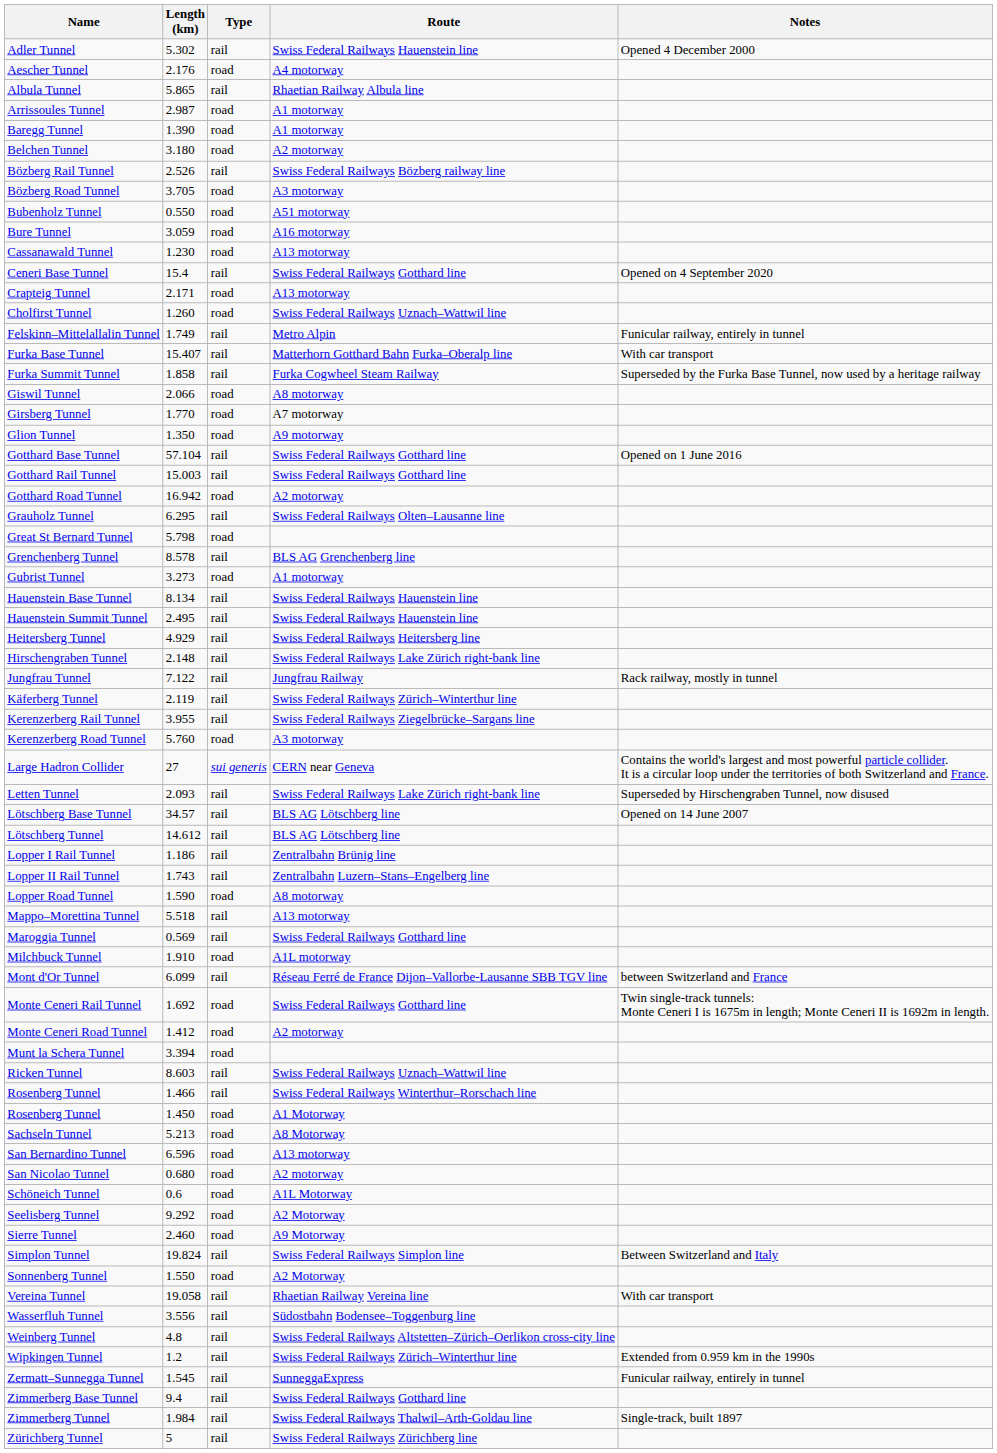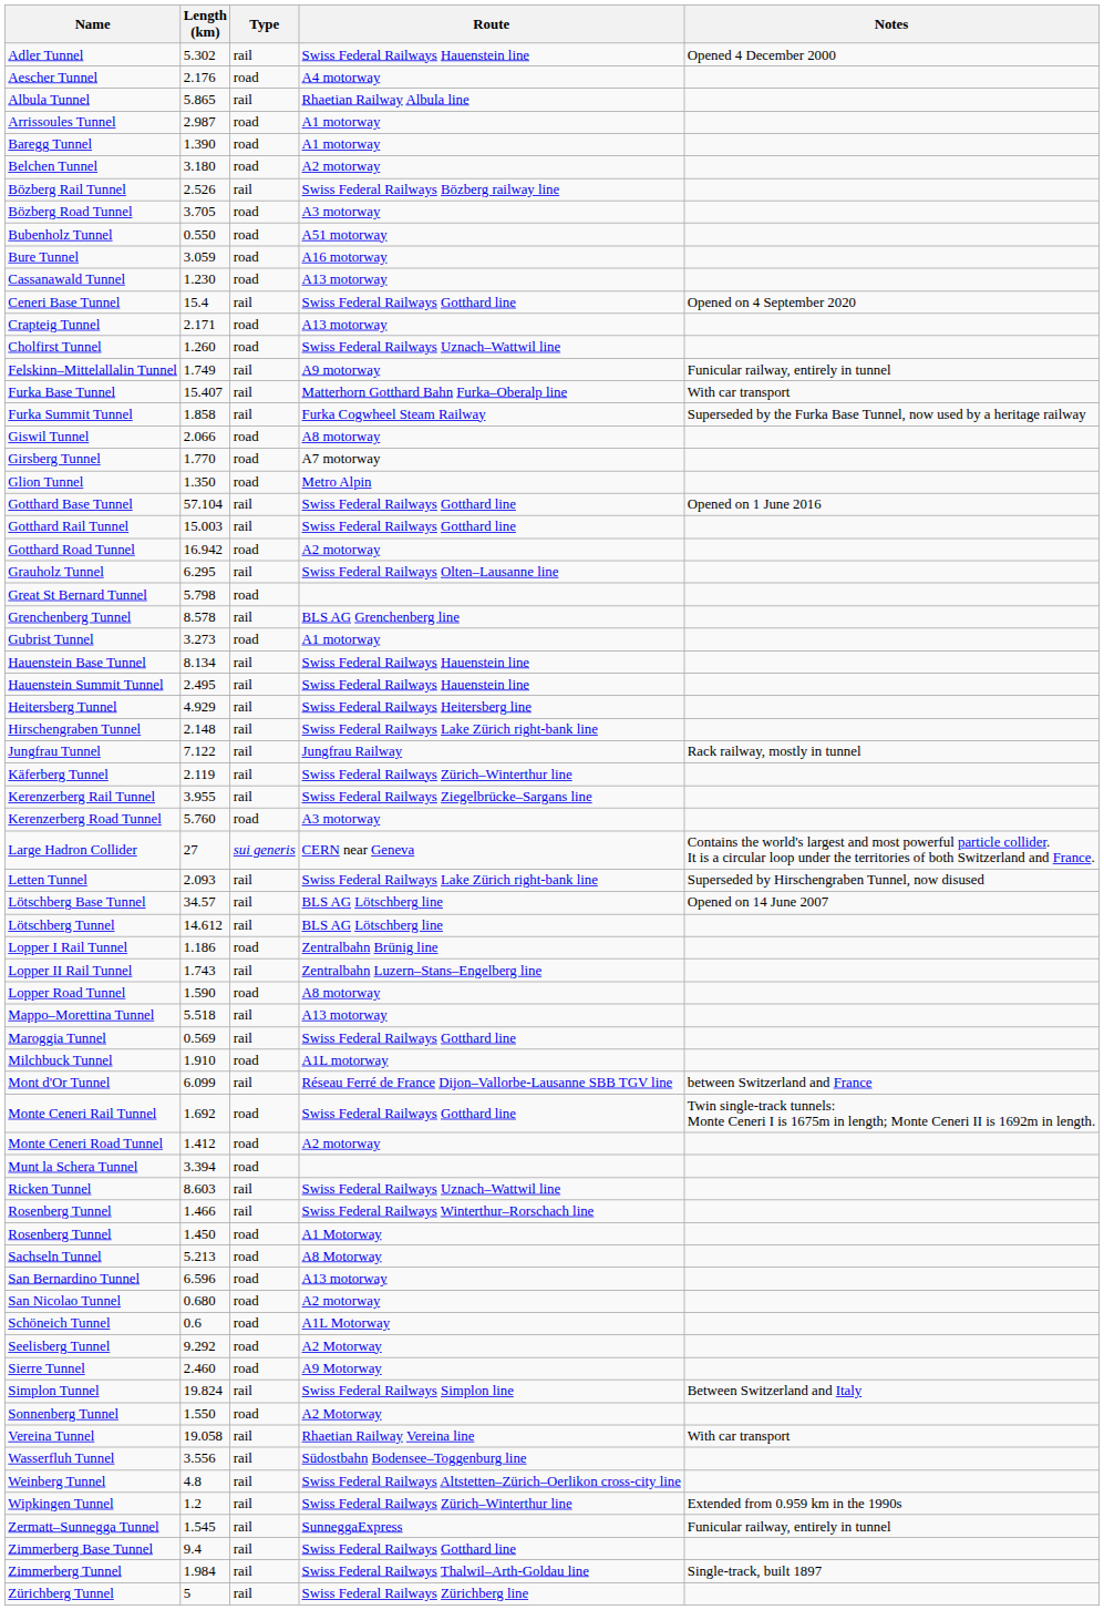 <table class="wikitable sortable">
 <tr>
 <th>Name</th>
 <th>Length<br>(km)</th>
 <th>Type</th>
 <th>Route</th>
 <th class=unsortable>Notes</th>
 </tr>
 <tr>
 <td><a href='#'>Adler Tunnel</a></td>
 <td>5.302</td>
 <td>rail</td>
 <td><a href='#'>Swiss Federal Railways</a> <a href='#'>Hauenstein line</a></td>
 <td>Opened 4 December 2000</td>
 </tr>
 <tr>
 <td><a href='#'>Aescher Tunnel</a></td>
 <td>2.176</td>
 <td>road</td>
 <td><a href='#'>A4 motorway</a></td>
 <td></td>
 </tr>
 <tr>
 <td><a href='#'>Albula Tunnel</a></td>
 <td>5.865</td>
 <td>rail</td>
 <td><a href='#'>Rhaetian Railway</a> <a href='#'>Albula line</a></td>
 <td></td>
 </tr>
 <tr>
 <td><a href='#'>Arrissoules Tunnel</a></td>
 <td>2.987</td>
 <td>road</td>
 <td><a href='#'>A1 motorway</a></td>
 <td></td>
 </tr>
 <tr>
 <td><a href='#'>Baregg Tunnel</a></td>
 <td>1.390</td>
 <td>road</td>
 <td><a href='#'>A1 motorway</a></td>
 <td></td>
 </tr>
 <tr>
 <td><a href='#'>Belchen Tunnel</a></td>
 <td>3.180</td>
 <td>road</td>
 <td><a href='#'>A2 motorway</a></td>
 <td></td>
 </tr>
 <tr>
 <td><a href='#'>Bözberg Rail Tunnel</a></td>
 <td>2.526</td>
 <td>rail</td>
 <td><a href='#'>Swiss Federal Railways</a> <a href='#'>Bözberg railway line</a></td>
 <td></td>
 </tr>
 <tr>
 <td><a href='#'>Bözberg Road Tunnel</a></td>
 <td>3.705</td>
 <td>road</td>
 <td><a href='#'>A3 motorway</a></td>
 <td></td>
 </tr>
 <tr>
 <td><a href='#'>Bubenholz Tunnel</a></td>
 <td>0.550</td>
 <td>road</td>
 <td><a href='#'>A51 motorway</a></td>
 <td></td>
 </tr>
 <tr>
 <td><a href='#'>Bure Tunnel</a></td>
 <td>3.059</td>
 <td>road</td>
 <td><a href='#'>A16 motorway</a></td>
 <td></td>
 </tr>
 <tr>
 <td><a href='#'>Cassanawald Tunnel</a></td>
 <td>1.230</td>
 <td>road</td>
 <td><a href='#'>A13 motorway</a></td>
 <td></td>
 </tr>
 <tr>
 <td><a href='#'>Ceneri Base Tunnel</a></td>
 <td>15.4</td>
 <td>rail</td>
 <td><a href='#'>Swiss Federal Railways</a> <a href='#'>Gotthard line</a></td>
 <td>Opened on 4 September 2020</td>
 </tr>
 <tr>
 <td><a href='#'>Crapteig Tunnel</a></td>
 <td>2.171</td>
 <td>road</td>
 <td><a href='#'>A13 motorway</a></td>
 <td></td>
 </tr>
 <tr>
 <td><a href='#'>Cholfirst Tunnel</a></td>
 <td>1.260</td>
 <td>road</td>
 <td><a href='#'>Swiss Federal Railways</a> <a href='#'>Uznach–Wattwil line</a></td>
 <td></td>
 </tr>
 <tr>
 <td><a href='#'>Felskinn–Mittelallalin Tunnel</a></td>
 <td>1.749</td>
 <td>rail</td>
-<td><a href='#'>Metro Alpin</a></td>
+<td><a href='#'>A9 motorway</a></td>
 <td>Funicular railway, entirely in tunnel</td>
 </tr>
 <tr>
 <td><a href='#'>Furka Base Tunnel</a></td>
 <td>15.407</td>
 <td>rail</td>
 <td><a href='#'>Matterhorn Gotthard Bahn</a> <a href='#'>Furka–Oberalp line</a></td>
 <td>With car transport</td>
 </tr>
 <tr>
 <td><a href='#'>Furka Summit Tunnel</a></td>
 <td>1.858</td>
 <td>rail</td>
 <td><a href='#'>Furka Cogwheel Steam Railway</a></td>
 <td>Superseded by the Furka Base Tunnel, now used by a heritage railway</td>
 </tr>
 <tr>
 <td><a href='#'>Giswil Tunnel</a></td>
 <td>2.066</td>
 <td>road</td>
 <td><a href='#'>A8 motorway</a></td>
 <td></td>
 </tr>
 <tr>
 <td><a href='#'>Girsberg Tunnel</a></td>
 <td>1.770</td>
 <td>road</td>
 <td>A7 motorway</td>
 <td></td>
 </tr>
 <tr>
 <td><a href='#'>Glion Tunnel</a></td>
 <td>1.350</td>
 <td>road</td>
-<td><a href='#'>A9 motorway</a></td>
+<td><a href='#'>Metro Alpin</a></td>
 <td></td>
 </tr>
 <tr>
 <td><a href='#'>Gotthard Base Tunnel</a></td>
 <td>57.104</td>
 <td>rail</td>
 <td><a href='#'>Swiss Federal Railways</a> <a href='#'>Gotthard line</a></td>
 <td>Opened on 1 June 2016</td>
 </tr>
 <tr>
 <td><a href='#'>Gotthard Rail Tunnel</a></td>
 <td>15.003</td>
 <td>rail</td>
 <td><a href='#'>Swiss Federal Railways</a> <a href='#'>Gotthard line</a></td>
 <td></td>
 </tr>
 <tr>
 <td><a href='#'>Gotthard Road Tunnel</a></td>
 <td>16.942</td>
 <td>road</td>
 <td><a href='#'>A2 motorway</a></td>
 <td></td>
 </tr>
 <tr>
 <td><a href='#'>Grauholz Tunnel</a></td>
 <td>6.295</td>
 <td>rail</td>
 <td><a href='#'>Swiss Federal Railways</a> <a href='#'>Olten–Lausanne line</a></td>
 <td></td>
 </tr>
 <tr>
 <td><a href='#'>Great St Bernard Tunnel</a></td>
 <td>5.798</td>
 <td>road</td>
 <td></td>
 <td></td>
 </tr>
 <tr>
 <td><a href='#'>Grenchenberg Tunnel</a></td>
 <td>8.578</td>
 <td>rail</td>
 <td><a href='#'>BLS AG</a> <a href='#'>Grenchenberg line</a></td>
 <td></td>
 </tr>
 <tr>
 <td><a href='#'>Gubrist Tunnel</a></td>
 <td>3.273</td>
 <td>road</td>
 <td><a href='#'>A1 motorway</a></td>
 <td></td>
 </tr>
 <tr>
 <td><a href='#'>Hauenstein Base Tunnel</a></td>
 <td>8.134</td>
 <td>rail</td>
 <td><a href='#'>Swiss Federal Railways</a> <a href='#'>Hauenstein line</a></td>
 <td></td>
 </tr>
 <tr>
 <td><a href='#'>Hauenstein Summit Tunnel</a></td>
 <td>2.495</td>
 <td>rail</td>
 <td><a href='#'>Swiss Federal Railways</a> <a href='#'>Hauenstein line</a></td>
 <td></td>
 </tr>
 <tr>
 <td><a href='#'>Heitersberg Tunnel</a></td>
 <td>4.929</td>
 <td>rail</td>
 <td><a href='#'>Swiss Federal Railways</a> <a href='#'>Heitersberg line</a></td>
 <td></td>
 </tr>
 <tr>
 <td><a href='#'>Hirschengraben Tunnel</a></td>
 <td>2.148</td>
 <td>rail</td>
 <td><a href='#'>Swiss Federal Railways</a> <a href='#'>Lake Zürich right-bank line</a></td>
 <td></td>
 </tr>
 <tr>
 <td><a href='#'>Jungfrau Tunnel</a></td>
 <td>7.122</td>
 <td>rail</td>
 <td><a href='#'>Jungfrau Railway</a></td>
 <td>Rack railway, mostly in tunnel</td>
 </tr>
 <tr>
 <td><a href='#'>Käferberg Tunnel</a></td>
 <td>2.119</td>
 <td>rail</td>
 <td><a href='#'>Swiss Federal Railways</a> <a href='#'>Zürich–Winterthur line</a></td>
 <td></td>
 </tr>
 <tr>
 <td><a href='#'>Kerenzerberg Rail Tunnel</a></td>
 <td>3.955</td>
 <td>rail</td>
 <td><a href='#'>Swiss Federal Railways</a> <a href='#'>Ziegelbrücke–Sargans line</a></td>
 <td></td>
 </tr>
 <tr>
 <td><a href='#'>Kerenzerberg Road Tunnel</a></td>
 <td>5.760</td>
 <td>road</td>
 <td><a href='#'>A3 motorway</a></td>
 <td></td>
 </tr>
 <tr>
 <td><a href='#'>Large Hadron Collider</a></td>
 <td>27</td>
 <td><em><a href='#'>sui generis</a></em></td>
 <td><a href='#'>CERN</a> near <a href='#'>Geneva</a></td>
 <td>Contains the world's largest and most powerful <a href='#'>particle collider</a>.<br>It is a circular loop under the territories of both Switzerland and <a href='#'>France</a>.</td>
 </tr>
 <tr>
 <td><a href='#'>Letten Tunnel</a></td>
 <td>2.093</td>
 <td>rail</td>
 <td><a href='#'>Swiss Federal Railways</a> <a href='#'>Lake Zürich right-bank line</a></td>
 <td>Superseded by Hirschengraben Tunnel, now disused</td>
 </tr>
 <tr>
 <td><a href='#'>Lötschberg Base Tunnel</a></td>
 <td>34.57</td>
 <td>rail</td>
 <td><a href='#'>BLS AG</a> <a href='#'>Lötschberg line</a></td>
 <td>Opened on 14 June 2007</td>
 </tr>
 <tr>
 <td><a href='#'>Lötschberg Tunnel</a></td>
 <td>14.612</td>
 <td>rail</td>
 <td><a href='#'>BLS AG</a> <a href='#'>Lötschberg line</a></td>
 <td></td>
 </tr>
 <tr>
 <td><a href='#'>Lopper I Rail Tunnel</a></td>
 <td>1.186</td>
-<td>rail</td>
+<td>road</td>
 <td><a href='#'>Zentralbahn</a> <a href='#'>Brünig line</a></td>
 <td></td>
 </tr>
 <tr>
 <td><a href='#'>Lopper II Rail Tunnel</a></td>
 <td>1.743</td>
 <td>rail</td>
 <td><a href='#'>Zentralbahn</a> <a href='#'>Luzern–Stans–Engelberg line</a></td>
 <td></td>
 </tr>
 <tr>
 <td><a href='#'>Lopper Road Tunnel</a></td>
 <td>1.590</td>
 <td>road</td>
 <td><a href='#'>A8 motorway</a></td>
 <td></td>
 </tr>
 <tr>
 <td><a href='#'>Mappo–Morettina Tunnel</a></td>
 <td>5.518</td>
 <td>rail</td>
 <td><a href='#'>A13 motorway</a></td>
 <td></td>
 </tr>
 <tr>
 <td><a href='#'>Maroggia Tunnel</a></td>
 <td>0.569</td>
 <td>rail</td>
 <td><a href='#'>Swiss Federal Railways</a> <a href='#'>Gotthard line</a></td>
 <td></td>
 </tr>
 <tr>
 <td><a href='#'>Milchbuck Tunnel</a></td>
 <td>1.910</td>
 <td>road</td>
 <td><a href='#'>A1L motorway</a></td>
 <td></td>
 </tr>
 <tr>
 <td><a href='#'>Mont d'Or Tunnel</a></td>
 <td>6.099</td>
 <td>rail</td>
 <td><a href='#'>Réseau Ferré de France</a> <a href='#'>Dijon–Vallorbe-Lausanne SBB TGV line</a></td>
 <td>between Switzerland and <a href='#'>France</a></td>
 </tr>
 <tr>
 <td><a href='#'>Monte Ceneri Rail Tunnel</a></td>
 <td>1.692</td>
 <td>road</td>
 <td><a href='#'>Swiss Federal Railways</a> <a href='#'>Gotthard line</a></td>
 <td>Twin single-track tunnels:<br>Monte Ceneri I is 1675m in length; Monte Ceneri II is 1692m in length.</td>
 </tr>
 <tr>
 <td><a href='#'>Monte Ceneri Road Tunnel</a></td>
 <td>1.412</td>
 <td>road</td>
 <td><a href='#'>A2 motorway</a></td>
 <td></td>
 </tr>
 <tr>
 <td><a href='#'>Munt la Schera Tunnel</a></td>
 <td>3.394</td>
 <td>road</td>
 <td></td>
 <td></td>
 </tr>
 <tr>
 <td><a href='#'>Ricken Tunnel</a></td>
 <td>8.603</td>
 <td>rail</td>
 <td><a href='#'>Swiss Federal Railways</a> <a href='#'>Uznach–Wattwil line</a></td>
 <td></td>
 </tr>
 <tr>
 <td><a href='#'>Rosenberg Tunnel</a></td>
 <td>1.466</td>
 <td>rail</td>
 <td><a href='#'>Swiss Federal Railways</a> <a href='#'>Winterthur–Rorschach line</a></td>
 <td></td>
 </tr>
 <tr>
 <td><a href='#'>Rosenberg Tunnel</a></td>
 <td>1.450</td>
 <td>road</td>
 <td><a href='#'>A1 Motorway</a></td>
 <td></td>
 </tr>
 <tr>
 <td><a href='#'>Sachseln Tunnel</a></td>
 <td>5.213</td>
 <td>road</td>
 <td><a href='#'>A8 Motorway</a></td>
 <td></td>
 </tr>
 <tr>
 <td><a href='#'>San Bernardino Tunnel</a></td>
 <td>6.596</td>
 <td>road</td>
 <td><a href='#'>A13 motorway</a></td>
 <td></td>
 </tr>
 <tr>
 <td><a href='#'>San Nicolao Tunnel</a></td>
 <td>0.680</td>
 <td>road</td>
 <td><a href='#'>A2 motorway</a></td>
 <td></td>
 </tr>
 <tr>
 <td><a href='#'>Schöneich Tunnel</a></td>
 <td>0.6</td>
 <td>road</td>
 <td><a href='#'>A1L Motorway</a></td>
 <td></td>
 </tr>
 <tr>
 <td><a href='#'>Seelisberg Tunnel</a></td>
 <td>9.292</td>
 <td>road</td>
 <td><a href='#'>A2 Motorway</a></td>
 <td></td>
 </tr>
 <tr>
 <td><a href='#'>Sierre Tunnel</a></td>
 <td>2.460</td>
 <td>road</td>
 <td><a href='#'>A9 Motorway</a></td>
 <td></td>
 </tr>
 <tr>
 <td><a href='#'>Simplon Tunnel</a></td>
 <td>19.824</td>
 <td>rail</td>
 <td><a href='#'>Swiss Federal Railways</a> <a href='#'>Simplon line</a></td>
 <td>Between Switzerland and <a href='#'>Italy</a></td>
 </tr>
 <tr>
 <td><a href='#'>Sonnenberg Tunnel</a></td>
 <td>1.550</td>
 <td>road</td>
 <td><a href='#'>A2 Motorway</a></td>
 <td></td>
 </tr>
 <tr>
 <td><a href='#'>Vereina Tunnel</a></td>
 <td>19.058</td>
 <td>rail</td>
 <td><a href='#'>Rhaetian Railway</a> <a href='#'>Vereina line</a></td>
 <td>With car transport</td>
 </tr>
 <tr>
 <td><a href='#'>Wasserfluh Tunnel</a></td>
 <td>3.556</td>
 <td>rail</td>
 <td><a href='#'>Südostbahn</a> <a href='#'>Bodensee–Toggenburg line</a></td>
 <td></td>
 </tr>
 <tr>
 <td><a href='#'>Weinberg Tunnel</a></td>
 <td>4.8</td>
 <td>rail</td>
 <td><a href='#'>Swiss Federal Railways</a> <a href='#'>Altstetten–Zürich–Oerlikon cross-city line</a></td>
 <td></td>
 </tr>
 <tr>
 <td><a href='#'>Wipkingen Tunnel</a></td>
 <td>1.2</td>
 <td>rail</td>
 <td><a href='#'>Swiss Federal Railways</a> <a href='#'>Zürich–Winterthur line</a></td>
 <td>Extended from 0.959 km in the 1990s</td>
 </tr>
 <tr>
 <td><a href='#'>Zermatt–Sunnegga Tunnel</a></td>
 <td>1.545</td>
 <td>rail</td>
 <td><a href='#'>SunneggaExpress</a></td>
 <td>Funicular railway, entirely in tunnel</td>
 </tr>
 <tr>
 <td><a href='#'>Zimmerberg Base Tunnel</a></td>
 <td>9.4</td>
 <td>rail</td>
 <td><a href='#'>Swiss Federal Railways</a> <a href='#'>Gotthard line</a></td>
 <td></td>
 </tr>
 <tr>
 <td><a href='#'>Zimmerberg Tunnel</a></td>
 <td>1.984</td>
 <td>rail</td>
 <td><a href='#'>Swiss Federal Railways</a> <a href='#'>Thalwil–Arth-Goldau line</a></td>
 <td>Single-track, built 1897</td>
 </tr>
 <tr>
 <td><a href='#'>Zürichberg Tunnel</a></td>
 <td>5</td>
 <td>rail</td>
 <td><a href='#'>Swiss Federal Railways</a> <a href='#'>Zürichberg line</a></td>
 <td></td>
 </tr>
 </table>
